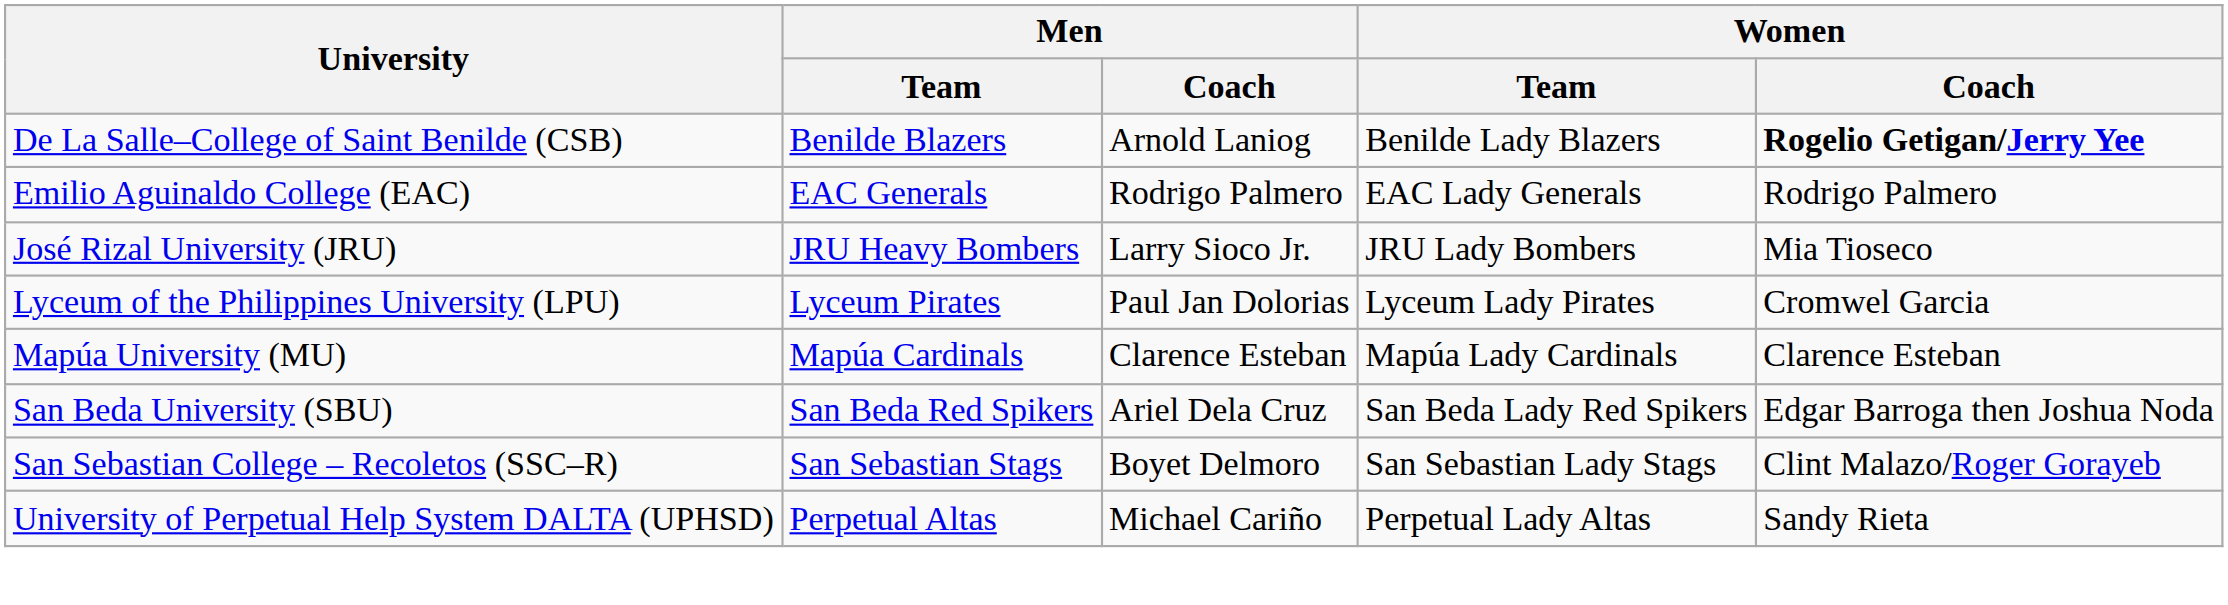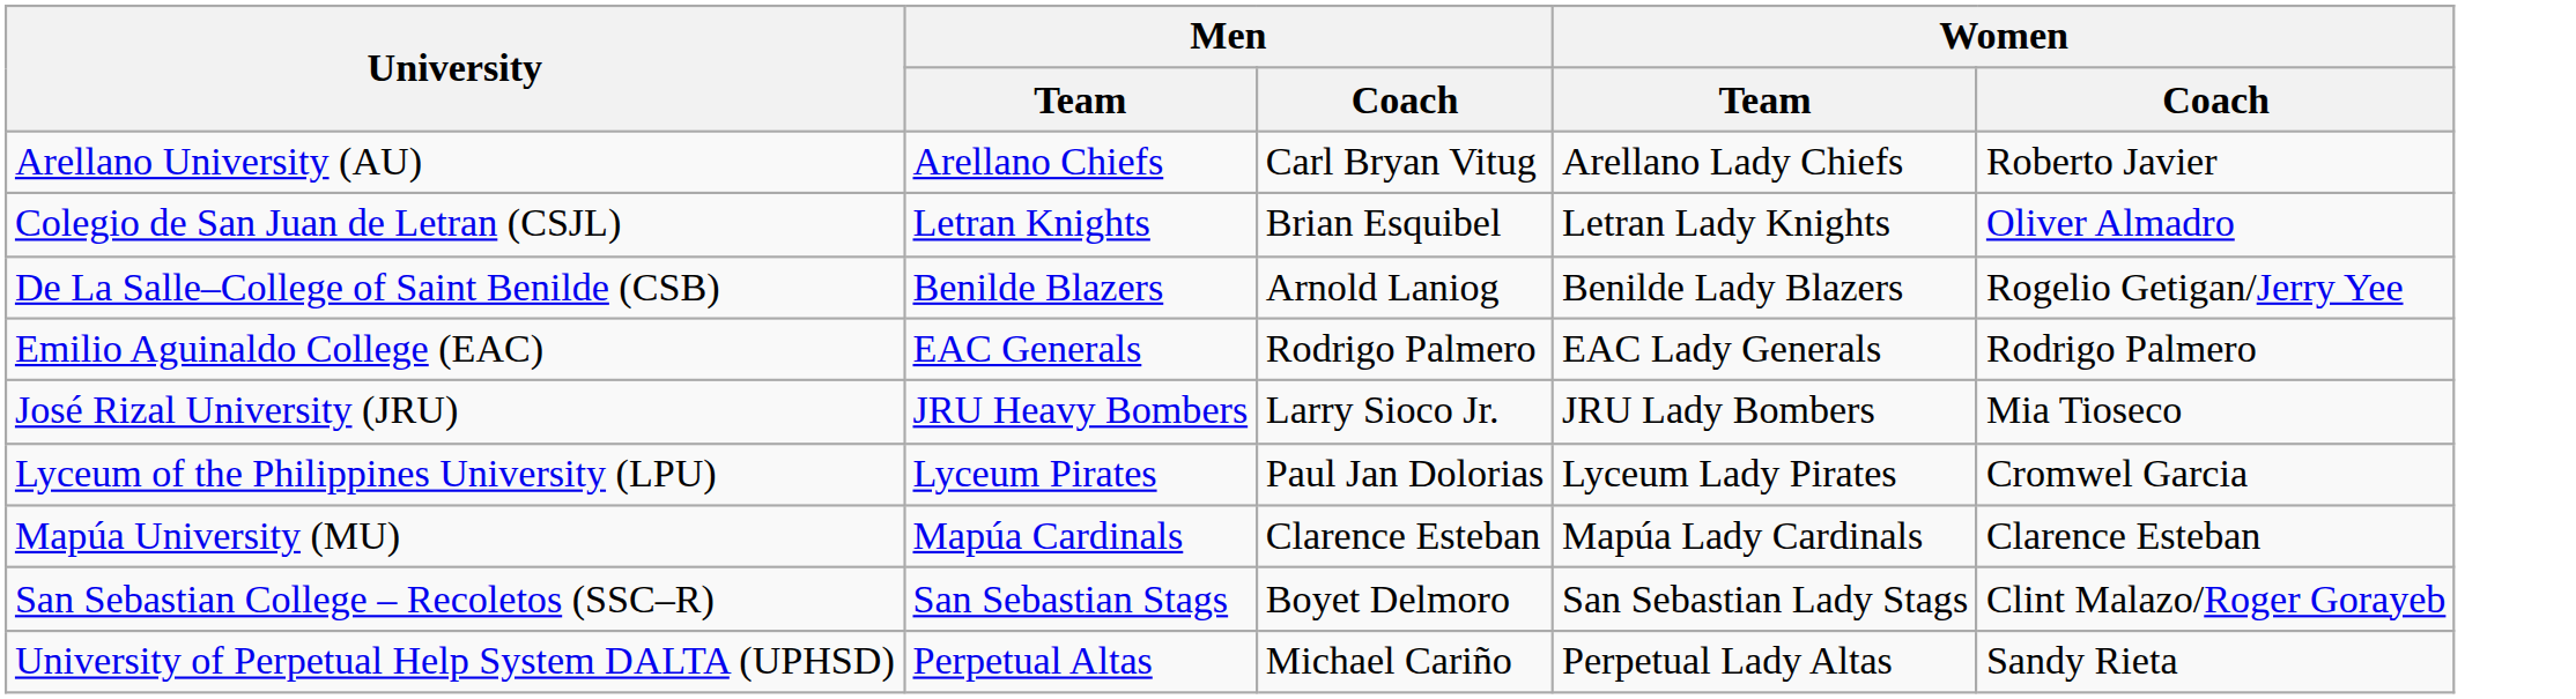 <table class="wikitable">
 <tr>
 <th rowspan="2">University</th>
 <th colspan="2">Men</th>
 <th colspan="2">Women</th>
 </tr>
 <tr>
 <th>Team</th>
 <th>Coach</th>
 <th>Team</th>
 <th>Coach</th>
 </tr>
 <tr>
+<td><a href='#'>Arellano University</a> (AU)</td>
+<td><a href='#'>Arellano Chiefs</a></td>
+<td>Carl Bryan Vitug</td>
+<td>Arellano Lady Chiefs</td>
+<td>Roberto Javier</td>
+</tr>
+<tr>
+<td><a href='#'>Colegio de San Juan de Letran</a> (CSJL)</td>
+<td><a href='#'>Letran Knights</a></td>
+<td>Brian Esquibel</td>
+<td>Letran Lady Knights</td>
+<td><a href='#'>Oliver Almadro</a></td>
+</tr>
+<tr>
 <td><a href='#'>De La Salle–College of Saint Benilde</a> (CSB)</td>
 <td><a href='#'>Benilde Blazers</a></td>
 <td>Arnold Laniog</td>
 <td>Benilde Lady Blazers</td>
-<td><strong>Rogelio Getigan/<a href='#'>Jerry Yee</a></strong></td>
+<td>Rogelio Getigan/<a href='#'>Jerry Yee</a></td>
 </tr>
 <tr>
 <td><a href='#'>Emilio Aguinaldo College</a> (EAC)</td>
 <td><a href='#'>EAC Generals</a></td>
 <td>Rodrigo Palmero</td>
 <td>EAC Lady Generals</td>
 <td>Rodrigo Palmero</td>
 </tr>
 <tr>
 <td><a href='#'>José Rizal University</a> (JRU)</td>
 <td><a href='#'>JRU Heavy Bombers</a></td>
 <td>Larry Sioco Jr.</td>
 <td>JRU Lady Bombers</td>
 <td>Mia Tioseco</td>
 </tr>
 <tr>
 <td><a href='#'>Lyceum of the Philippines University</a> (LPU)</td>
 <td><a href='#'>Lyceum Pirates</a></td>
 <td>Paul Jan Dolorias</td>
 <td>Lyceum Lady Pirates</td>
 <td>Cromwel Garcia</td>
 </tr>
 <tr>
 <td><a href='#'>Mapúa University</a> (MU)</td>
 <td><a href='#'>Mapúa Cardinals</a></td>
 <td>Clarence Esteban</td>
 <td>Mapúa Lady Cardinals</td>
 <td>Clarence Esteban</td>
 </tr>
 <tr>
-<td><a href='#'>San Beda University</a> (SBU)</td>
-<td><a href='#'>San Beda Red Spikers</a></td>
-<td>Ariel Dela Cruz</td>
-<td>San Beda Lady Red Spikers</td>
-<td>Edgar Barroga then Joshua Noda</td>
-</tr>
-<tr>
 <td><a href='#'>San Sebastian College – Recoletos</a> (SSC–R)</td>
 <td><a href='#'>San Sebastian Stags</a></td>
 <td>Boyet Delmoro</td>
 <td>San Sebastian Lady Stags</td>
 <td>Clint Malazo/<a href='#'>Roger Gorayeb</a></td>
 </tr>
 <tr>
 <td><a href='#'>University of Perpetual Help System DALTA</a> (UPHSD)</td>
 <td><a href='#'>Perpetual Altas</a></td>
 <td>Michael Cariño</td>
 <td>Perpetual Lady Altas</td>
 <td>Sandy Rieta</td>
 </tr>
 </table>
